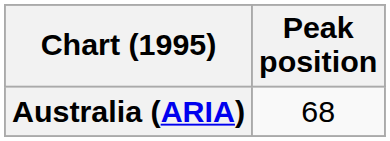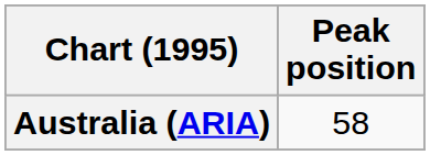 <table class="wikitable plainrowheaders" style="text-align:center">
 <tr>
 <th scope="col">Chart (1995)</th>
 <th scope="col">Peak<br>position</th>
 </tr>
 <tr>
 <th scope="row">Australia (<a href='#'>ARIA</a>)</th>
-<td align="center">68</td>
+<td align="center">58</td>
 </tr>
 </table>
